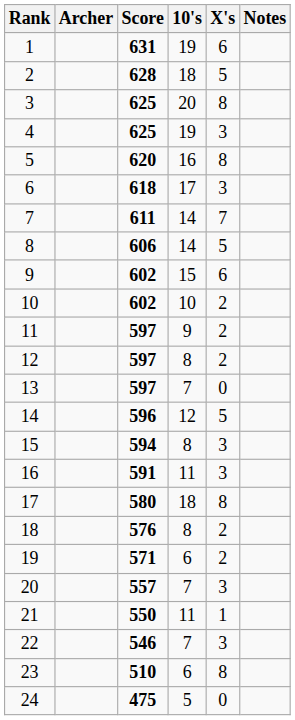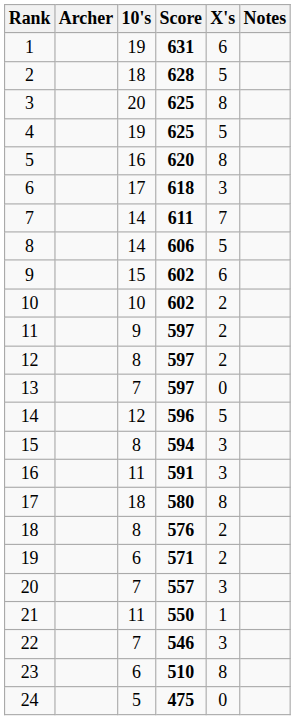 <table class="wikitable sortable" style="text-align:center">
 <tr>
 <th>Rank</th>
 <th>Archer</th>
+<th>10's</th>
 <th>Score</th>
-<th>10's</th>
 <th>X's</th>
 <th class="unsortable">Notes</th>
 </tr>
 <tr>
 <td>1</td>
 <td align=left></td>
+<td>19</td>
 <td><strong>631</strong></td>
-<td>19</td>
 <td>6</td>
 <td></td>
 </tr>
 <tr>
 <td>2</td>
 <td align=left></td>
+<td>18</td>
 <td><strong>628</strong></td>
-<td>18</td>
 <td>5</td>
 <td></td>
 </tr>
 <tr>
 <td>3</td>
 <td align=left></td>
+<td>20</td>
 <td><strong>625</strong></td>
-<td>20</td>
 <td>8</td>
 <td></td>
 </tr>
 <tr>
 <td>4</td>
 <td align=left></td>
+<td>19</td>
 <td><strong>625</strong></td>
-<td>19</td>
-<td>3</td>
+<td>5</td>
 <td></td>
 </tr>
 <tr>
 <td>5</td>
 <td align=left></td>
+<td>16</td>
 <td><strong>620</strong></td>
-<td>16</td>
 <td>8</td>
 <td></td>
 </tr>
 <tr>
 <td>6</td>
 <td align=left></td>
+<td>17</td>
 <td><strong>618</strong></td>
-<td>17</td>
 <td>3</td>
 <td></td>
 </tr>
 <tr>
 <td>7</td>
 <td align=left></td>
+<td>14</td>
 <td><strong>611</strong></td>
-<td>14</td>
 <td>7</td>
 <td></td>
 </tr>
 <tr>
 <td>8</td>
 <td align=left></td>
+<td>14</td>
 <td><strong>606</strong></td>
-<td>14</td>
 <td>5</td>
 <td></td>
 </tr>
 <tr>
 <td>9</td>
 <td align=left></td>
+<td>15</td>
 <td><strong>602</strong></td>
-<td>15</td>
 <td>6</td>
 <td></td>
 </tr>
 <tr>
 <td>10</td>
 <td align=left></td>
+<td>10</td>
 <td><strong>602</strong></td>
-<td>10</td>
 <td>2</td>
 <td></td>
 </tr>
 <tr>
 <td>11</td>
 <td align=left></td>
+<td>9</td>
 <td><strong>597</strong></td>
-<td>9</td>
 <td>2</td>
 <td></td>
 </tr>
 <tr>
 <td>12</td>
 <td align=left></td>
+<td>8</td>
 <td><strong>597</strong></td>
-<td>8</td>
 <td>2</td>
 <td></td>
 </tr>
 <tr>
 <td>13</td>
 <td align=left></td>
+<td>7</td>
 <td><strong>597</strong></td>
-<td>7</td>
 <td>0</td>
 <td></td>
 </tr>
 <tr>
 <td>14</td>
 <td align=left></td>
+<td>12</td>
 <td><strong>596</strong></td>
-<td>12</td>
 <td>5</td>
 <td></td>
 </tr>
 <tr>
 <td>15</td>
 <td align=left></td>
+<td>8</td>
 <td><strong>594</strong></td>
-<td>8</td>
 <td>3</td>
 <td></td>
 </tr>
 <tr>
 <td>16</td>
 <td align=left></td>
+<td>11</td>
 <td><strong>591</strong></td>
-<td>11</td>
 <td>3</td>
 <td></td>
 </tr>
 <tr>
 <td>17</td>
 <td align=left></td>
+<td>18</td>
 <td><strong>580</strong></td>
-<td>18</td>
 <td>8</td>
 <td></td>
 </tr>
 <tr>
 <td>18</td>
 <td align=left></td>
+<td>8</td>
 <td><strong>576</strong></td>
-<td>8</td>
 <td>2</td>
 <td></td>
 </tr>
 <tr>
 <td>19</td>
 <td align=left></td>
+<td>6</td>
 <td><strong>571</strong></td>
-<td>6</td>
 <td>2</td>
 <td></td>
 </tr>
 <tr>
 <td>20</td>
 <td align=left></td>
+<td>7</td>
 <td><strong>557</strong></td>
-<td>7</td>
 <td>3</td>
 <td></td>
 </tr>
 <tr>
 <td>21</td>
 <td align=left></td>
+<td>11</td>
 <td><strong>550</strong></td>
-<td>11</td>
 <td>1</td>
 <td></td>
 </tr>
 <tr>
 <td>22</td>
 <td align=left></td>
+<td>7</td>
 <td><strong>546</strong></td>
-<td>7</td>
 <td>3</td>
 <td></td>
 </tr>
 <tr>
 <td>23</td>
 <td align=left></td>
+<td>6</td>
 <td><strong>510</strong></td>
-<td>6</td>
 <td>8</td>
 <td></td>
 </tr>
 <tr>
 <td>24</td>
 <td align=left></td>
+<td>5</td>
 <td><strong>475</strong></td>
-<td>5</td>
 <td>0</td>
 <td></td>
 </tr>
 </table>
